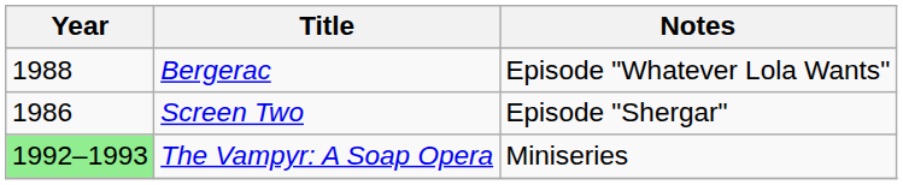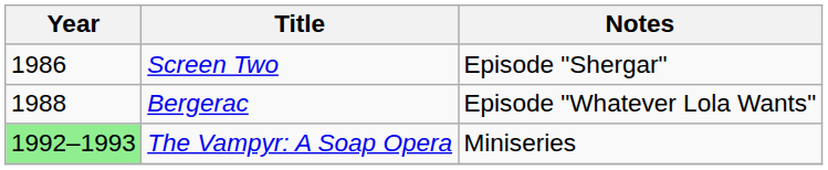 <table class="wikitable">
 <tr>
 <th>Year</th>
 <th>Title</th>
 <th>Notes</th>
 </tr>
 <tr>
+<td>1986</td>
+<td><em><a href='#'>Screen Two</a></em></td>
+<td>Episode "Shergar"</td>
+</tr>
+<tr>
 <td>1988</td>
 <td><em><a href='#'>Bergerac</a></em></td>
 <td>Episode "Whatever Lola Wants"</td>
-</tr>
-<tr>
-<td>1986</td>
-<td><em><a href='#'>Screen Two</a></em></td>
-<td>Episode "Shergar"</td>
 </tr>
 <tr>
 <td style="background: lightgreen;">1992–1993</td>
 <td><em><a href='#'>The Vampyr: A Soap Opera</a></em></td>
 <td>Miniseries</td>
 </tr>
 <tr>
 </tr>
 </table>
